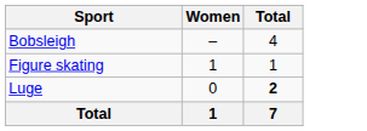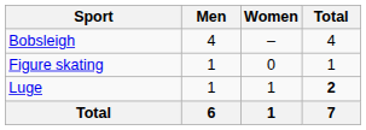 <table class="wikitable sortable" style="text-align:center;">
 <tr>
 <th width=180>Sport</th>
+<th width=55>Men</th>
 <th width=55>Women</th>
 <th width=55>Total</th>
 </tr>
 <tr>
 <td align=left><a href='#'>Bobsleigh</a></td>
+<td>4</td>
 <td>–</td>
 <td>4</td>
 </tr>
 <tr>
 <td align=left><a href='#'>Figure skating</a></td>
 <td>1</td>
+<td>0</td>
 <td>1</td>
 </tr>
 <tr>
 <td align=left><a href='#'>Luge</a></td>
-<td>0</td>
+<td>1</td>
+<td>1</td>
 <td><strong>2</strong></td>
 </tr>
 <tr>
 <th>Total</th>
+<th>6</th>
 <th>1</th>
 <th>7</th>
 </tr>
 </table>
